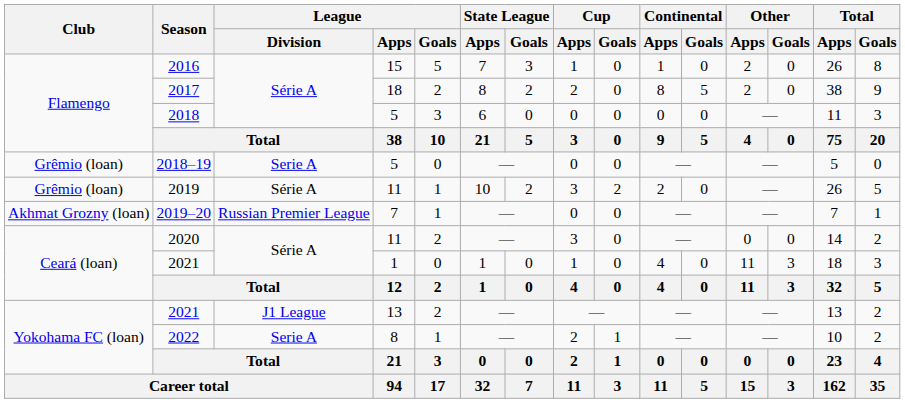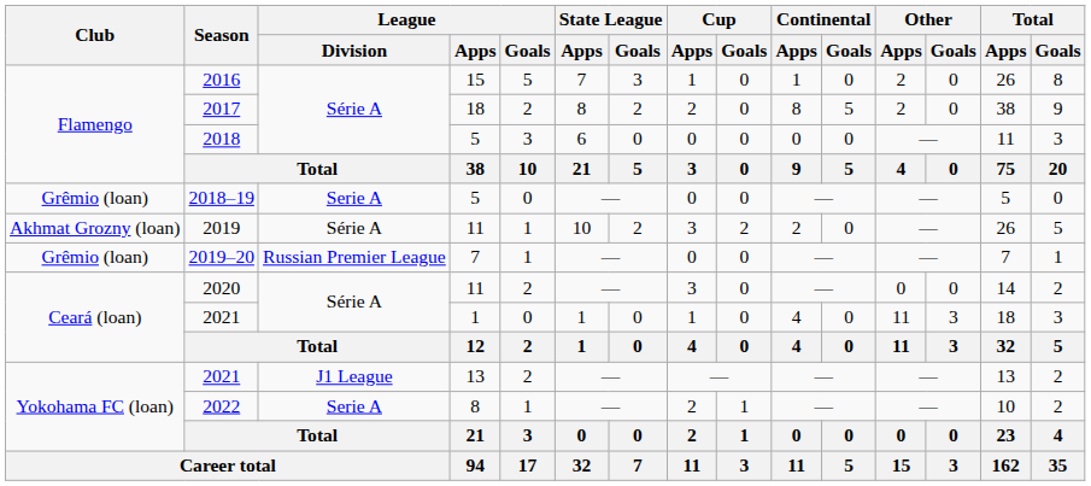 <table class="wikitable" style="text-align:center">
 <tr>
 <th rowspan="2">Club</th>
 <th rowspan="2">Season</th>
 <th colspan="3">League</th>
 <th colspan="2">State League</th>
 <th colspan="2">Cup</th>
 <th colspan="2">Continental</th>
 <th colspan="2">Other</th>
 <th colspan="2">Total</th>
 </tr>
 <tr>
 <th>Division</th>
 <th>Apps</th>
 <th>Goals</th>
 <th>Apps</th>
 <th>Goals</th>
 <th>Apps</th>
 <th>Goals</th>
 <th>Apps</th>
 <th>Goals</th>
 <th>Apps</th>
 <th>Goals</th>
 <th>Apps</th>
 <th>Goals</th>
 </tr>
 <tr>
 <td rowspan="4"><a href='#'>Flamengo</a></td>
 <td><a href='#'>2016</a></td>
 <td rowspan="3"><a href='#'>Série A</a></td>
 <td>15</td>
 <td>5</td>
 <td>7</td>
 <td>3</td>
 <td>1</td>
 <td>0</td>
 <td>1</td>
 <td>0</td>
 <td>2</td>
 <td>0</td>
 <td>26</td>
 <td>8</td>
 </tr>
 <tr>
 <td><a href='#'>2017</a></td>
 <td>18</td>
 <td>2</td>
 <td>8</td>
 <td>2</td>
 <td>2</td>
 <td>0</td>
 <td>8</td>
 <td>5</td>
 <td>2</td>
 <td>0</td>
 <td>38</td>
 <td>9</td>
 </tr>
 <tr>
 <td><a href='#'>2018</a></td>
 <td>5</td>
 <td>3</td>
 <td>6</td>
 <td>0</td>
 <td>0</td>
 <td>0</td>
 <td>0</td>
 <td>0</td>
 <td colspan="2">—</td>
 <td>11</td>
 <td>3</td>
 </tr>
 <tr>
 <th colspan="2">Total</th>
 <th>38</th>
 <th>10</th>
 <th>21</th>
 <th>5</th>
 <th>3</th>
 <th>0</th>
 <th>9</th>
 <th>5</th>
 <th>4</th>
 <th>0</th>
 <th>75</th>
 <th>20</th>
 </tr>
 <tr>
 <td><a href='#'>Grêmio</a> (loan)</td>
 <td><a href='#'>2018–19</a></td>
 <td><a href='#'>Serie A</a></td>
 <td>5</td>
 <td>0</td>
 <td colspan="2">—</td>
 <td>0</td>
 <td>0</td>
 <td colspan="2">—</td>
 <td colspan="2">—</td>
 <td>5</td>
 <td>0</td>
 </tr>
 <tr>
-<td><a href='#'>Grêmio</a> (loan)</td>
+<td><a href='#'>Akhmat Grozny</a> (loan)</td>
 <td>2019</td>
 <td>Série A</td>
 <td>11</td>
 <td>1</td>
 <td>10</td>
 <td>2</td>
 <td>3</td>
 <td>2</td>
 <td>2</td>
 <td>0</td>
 <td colspan="2">—</td>
 <td>26</td>
 <td>5</td>
 </tr>
 <tr>
-<td><a href='#'>Akhmat Grozny</a> (loan)</td>
+<td><a href='#'>Grêmio</a> (loan)</td>
 <td><a href='#'>2019–20</a></td>
 <td><a href='#'>Russian Premier League</a></td>
 <td>7</td>
 <td>1</td>
 <td colspan="2">—</td>
 <td>0</td>
 <td>0</td>
 <td colspan="2">—</td>
 <td colspan="2">—</td>
 <td>7</td>
 <td>1</td>
 </tr>
 <tr>
 <td rowspan="3"><a href='#'>Ceará</a> (loan)</td>
 <td>2020</td>
 <td rowspan="2">Série A</td>
 <td>11</td>
 <td>2</td>
 <td colspan="2">—</td>
 <td>3</td>
 <td>0</td>
 <td colspan="2">—</td>
 <td>0</td>
 <td>0</td>
 <td>14</td>
 <td>2</td>
 </tr>
 <tr>
 <td>2021</td>
 <td>1</td>
 <td>0</td>
 <td>1</td>
 <td>0</td>
 <td>1</td>
 <td>0</td>
 <td>4</td>
 <td>0</td>
 <td>11</td>
 <td>3</td>
 <td>18</td>
 <td>3</td>
 </tr>
 <tr>
 <th colspan="2">Total</th>
 <th>12</th>
 <th>2</th>
 <th>1</th>
 <th>0</th>
 <th>4</th>
 <th>0</th>
 <th>4</th>
 <th>0</th>
 <th>11</th>
 <th>3</th>
 <th>32</th>
 <th>5</th>
 </tr>
 <tr>
 <td rowspan="3"><a href='#'>Yokohama FC</a> (loan)</td>
 <td><a href='#'>2021</a></td>
 <td><a href='#'>J1 League</a></td>
 <td>13</td>
 <td>2</td>
 <td colspan="2">—</td>
 <td colspan="2">—</td>
 <td colspan="2">—</td>
 <td colspan="2">—</td>
 <td>13</td>
 <td>2</td>
 </tr>
 <tr>
 <td><a href='#'>2022</a></td>
 <td><a href='#'>Serie A</a></td>
 <td>8</td>
 <td>1</td>
 <td colspan="2">—</td>
 <td>2</td>
 <td>1</td>
 <td colspan="2">—</td>
 <td colspan="2">—</td>
 <td>10</td>
 <td>2</td>
 </tr>
 <tr>
 <th colspan="2">Total</th>
 <th>21</th>
 <th>3</th>
 <th>0</th>
 <th>0</th>
 <th>2</th>
 <th>1</th>
 <th>0</th>
 <th>0</th>
 <th>0</th>
 <th>0</th>
 <th>23</th>
 <th>4</th>
 </tr>
 <tr>
 <th colspan="3">Career total</th>
 <th>94</th>
 <th>17</th>
 <th>32</th>
 <th>7</th>
 <th>11</th>
 <th>3</th>
 <th>11</th>
 <th>5</th>
 <th>15</th>
 <th>3</th>
 <th>162</th>
 <th>35</th>
 </tr>
 </table>
